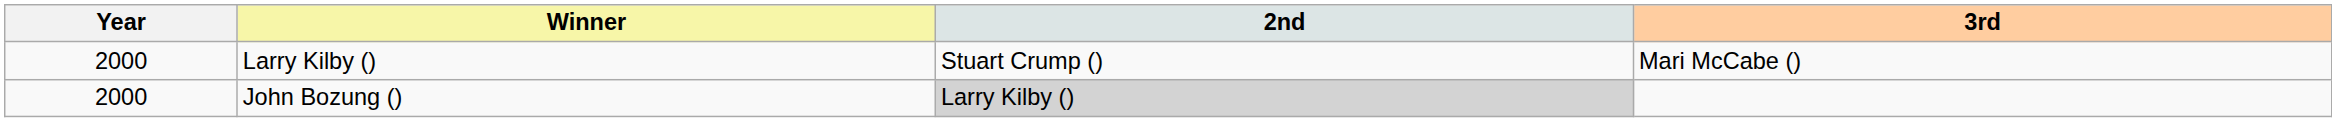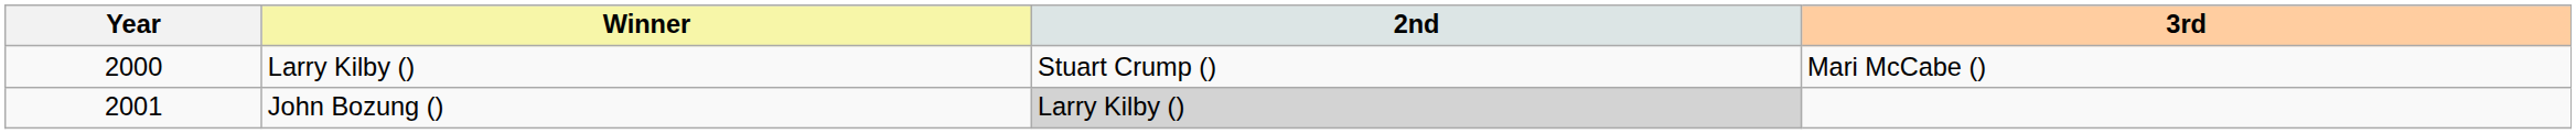 <table class="wikitable" width=100%>
 <tr>
 <th width=10%>Year</th>
 <th style="background-color: #F7F6A8;" width=30%>Winner</th>
 <th style="background-color: #DCE5E5;" width=30%>2nd</th>
 <th style="background-color: #FFCDA0;" width=30%>3rd</th>
 </tr>
 <tr>
 <td align=center>2000 </td>
 <td>Larry Kilby ()</td>
 <td>Stuart Crump ()</td>
 <td>Mari McCabe ()</td>
 </tr>
 <tr>
-<td align=center>2000 </td>
+<td align=center>2001 </td>
 <td>John Bozung ()</td>
 <td style="background: lightgrey;">Larry Kilby ()</td>
 <td></td>
 </tr>
 </table>
